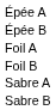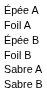 <table>
 <tr>
 <td>Épée A<br></td>
 <td></td>
 <td></td>
 <td></td>
 </tr>
 <tr>
-<td>Épée B<br></td>
+<td>Foil A<br></td>
 <td></td>
 <td></td>
 <td></td>
 </tr>
 <tr>
-<td>Foil A<br></td>
+<td>Épée B<br></td>
 <td></td>
 <td></td>
 <td></td>
 </tr>
 <tr>
 <td>Foil B<br></td>
 <td></td>
 <td></td>
 <td></td>
 </tr>
 <tr>
 <td>Sabre A<br></td>
 <td></td>
 <td></td>
 <td></td>
 </tr>
 <tr>
 <td>Sabre B<br></td>
 <td></td>
 <td></td>
 <td></td>
 </tr>
 </table>
